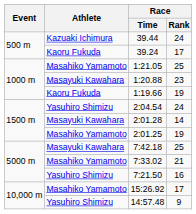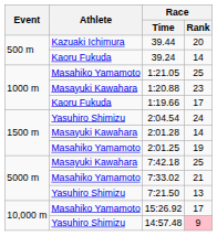 <table class="wikitable" border="1" style="font-size:90%">
 <tr>
 <th rowspan=2>Event</th>
 <th rowspan=2>Athlete</th>
 <th colspan=2>Race</th>
 </tr>
 <tr>
 <th>Time</th>
 <th>Rank</th>
 </tr>
 <tr>
 <td rowspan=2>500 m</td>
 <td><a href='#'>Kazuaki Ichimura</a></td>
 <td align=center>39.44</td>
-<td align=center>24</td>
+<td align=center>20</td>
 </tr>
 <tr>
 <td><a href='#'>Kaoru Fukuda</a></td>
 <td align=center>39.24</td>
-<td align=center>17</td>
+<td align=center>14</td>
 </tr>
 <tr>
 <td rowspan=3>1000 m</td>
 <td><a href='#'>Masahiko Yamamoto</a></td>
 <td align=center>1:21.05</td>
 <td align=center>25</td>
 </tr>
 <tr>
 <td><a href='#'>Masayuki Kawahara</a></td>
 <td align=center>1:20.88</td>
 <td align=center>23</td>
 </tr>
 <tr>
 <td><a href='#'>Kaoru Fukuda</a></td>
 <td align=center>1:19.66</td>
-<td align=center>19</td>
+<td align=center>17</td>
 </tr>
 <tr>
 <td rowspan=3>1500 m</td>
 <td><a href='#'>Yasuhiro Shimizu</a></td>
 <td align=center>2:04.54</td>
 <td align=center>24</td>
 </tr>
 <tr>
 <td><a href='#'>Masayuki Kawahara</a></td>
 <td align=center>2:01.28</td>
 <td align=center>14</td>
 </tr>
 <tr>
 <td><a href='#'>Masahiko Yamamoto</a></td>
 <td align=center>2:01.25</td>
 <td align=center>19</td>
 </tr>
 <tr>
 <td rowspan=3>5000 m</td>
 <td><a href='#'>Masayuki Kawahara</a></td>
 <td align=center>7:42.18</td>
 <td align=center>25</td>
 </tr>
 <tr>
 <td><a href='#'>Masahiko Yamamoto</a></td>
 <td align=center>7:33.02</td>
 <td align=center>21</td>
 </tr>
 <tr>
 <td><a href='#'>Yasuhiro Shimizu</a></td>
 <td align=center>7:21.50</td>
-<td align=center>16</td>
+<td align=center>13</td>
 </tr>
 <tr>
 <td rowspan=2>10,000 m</td>
 <td><a href='#'>Masahiko Yamamoto</a></td>
 <td align=center>15:26.92</td>
 <td align=center>17</td>
 </tr>
 <tr>
 <td><a href='#'>Yasuhiro Shimizu</a></td>
 <td align=center>14:57.48</td>
-<td align=center>9</td>
+<td align=center style="background: pink;">9</td>
 </tr>
 </table>
